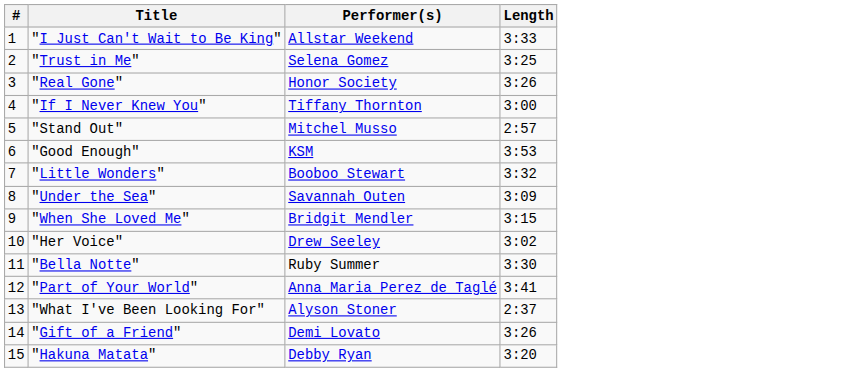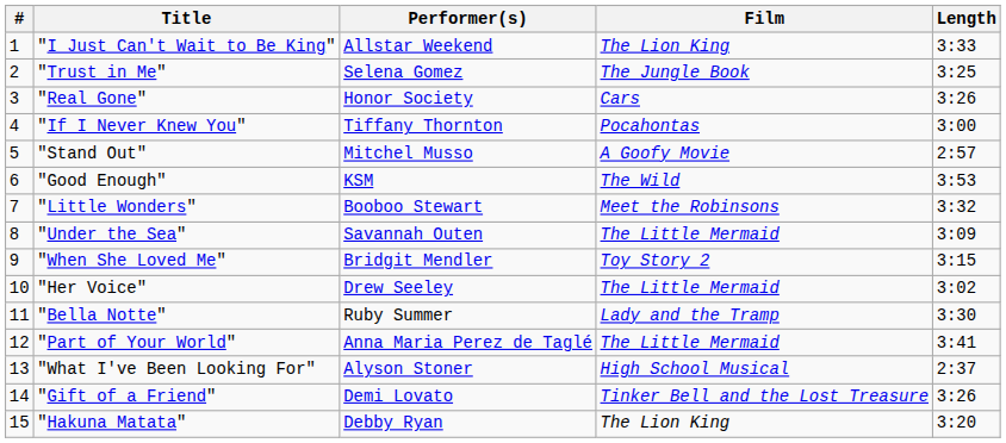 <table class="wikitable" style="font-size: 100%">
 <tr>
 <th>#</th>
 <th>Title</th>
 <th>Performer(s)</th>
+<th>Film</th>
 <th>Length</th>
 </tr>
 <tr>
 <td>1</td>
 <td>"<a href='#'>I Just Can't Wait to Be King</a>"</td>
 <td><a href='#'>Allstar Weekend</a></td>
+<td><em><a href='#'>The Lion King</a></em></td>
 <td>3:33</td>
 </tr>
 <tr>
 <td>2</td>
 <td>"<a href='#'>Trust in Me</a>"</td>
 <td><a href='#'>Selena Gomez</a></td>
+<td><em><a href='#'>The Jungle Book</a></em></td>
 <td>3:25</td>
 </tr>
 <tr>
 <td>3</td>
 <td>"<a href='#'>Real Gone</a>"</td>
 <td><a href='#'>Honor Society</a></td>
+<td><em><a href='#'>Cars</a></em></td>
 <td>3:26</td>
 </tr>
 <tr>
 <td>4</td>
 <td>"<a href='#'>If I Never Knew You</a>"</td>
 <td><a href='#'>Tiffany Thornton</a></td>
+<td><em><a href='#'>Pocahontas</a></em></td>
 <td>3:00</td>
 </tr>
 <tr>
 <td>5</td>
 <td>"Stand Out"</td>
 <td><a href='#'>Mitchel Musso</a></td>
+<td><em><a href='#'>A Goofy Movie</a></em></td>
 <td>2:57</td>
 </tr>
 <tr>
 <td>6</td>
 <td>"Good Enough"</td>
 <td><a href='#'>KSM</a></td>
+<td><em><a href='#'>The Wild</a></em></td>
 <td>3:53</td>
 </tr>
 <tr>
 <td>7</td>
 <td>"<a href='#'>Little Wonders</a>"</td>
 <td><a href='#'>Booboo Stewart</a></td>
+<td><em><a href='#'>Meet the Robinsons</a></em></td>
 <td>3:32</td>
 </tr>
 <tr>
 <td>8</td>
 <td>"<a href='#'>Under the Sea</a>"</td>
 <td><a href='#'>Savannah Outen</a></td>
+<td><em><a href='#'>The Little Mermaid</a></em></td>
 <td>3:09</td>
 </tr>
 <tr>
 <td>9</td>
 <td>"<a href='#'>When She Loved Me</a>"</td>
 <td><a href='#'>Bridgit Mendler</a></td>
+<td><em><a href='#'>Toy Story 2</a></em></td>
 <td>3:15</td>
 </tr>
 <tr>
 <td>10</td>
 <td>"Her Voice"</td>
 <td><a href='#'>Drew Seeley</a></td>
+<td><em><a href='#'>The Little Mermaid</a></em></td>
 <td>3:02</td>
 </tr>
 <tr>
 <td>11</td>
 <td>"<a href='#'>Bella Notte</a>"</td>
 <td>Ruby Summer</td>
+<td><em><a href='#'>Lady and the Tramp</a></em></td>
 <td>3:30</td>
 </tr>
 <tr>
 <td>12</td>
 <td>"<a href='#'>Part of Your World</a>"</td>
 <td><a href='#'>Anna Maria Perez de Taglé</a></td>
+<td><em><a href='#'>The Little Mermaid</a></em></td>
 <td>3:41</td>
 </tr>
 <tr>
 <td>13</td>
 <td>"What I've Been Looking For"</td>
 <td><a href='#'>Alyson Stoner</a></td>
+<td><em><a href='#'>High School Musical</a></em></td>
 <td>2:37</td>
 </tr>
 <tr>
 <td>14</td>
 <td>"<a href='#'>Gift of a Friend</a>"</td>
 <td><a href='#'>Demi Lovato</a></td>
+<td><em><a href='#'>Tinker Bell and the Lost Treasure</a></em></td>
 <td>3:26</td>
 </tr>
 <tr>
 <td>15</td>
 <td>"<a href='#'>Hakuna Matata</a>"</td>
 <td><a href='#'>Debby Ryan</a></td>
+<td><em>The Lion King</em></td>
 <td>3:20</td>
 </tr>
 </table>
